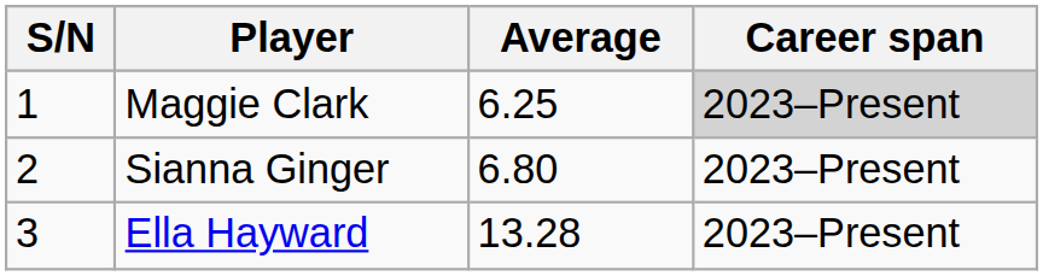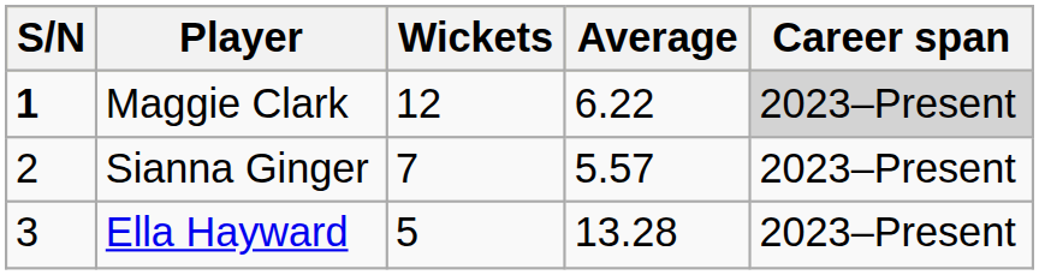 <table class="wikitable"  style="width: 400px;">
 <tr bgcolor=#bdb76b>
 <th>S/N</th>
 <th>Player</th>
+<th>Wickets</th>
 <th>Average</th>
 <th>Career span</th>
 </tr>
 <tr>
-<td>1</td>
+<td><strong>1</strong></td>
 <td>Maggie Clark</td>
-<td>6.25</td>
+<td>12</td>
+<td>6.22</td>
 <td style="background: lightgrey;">2023–Present</td>
 </tr>
 <tr>
 <td>2</td>
 <td>Sianna Ginger</td>
-<td>6.80</td>
+<td>7</td>
+<td>5.57</td>
 <td>2023–Present</td>
 </tr>
 <tr>
 <td>3</td>
 <td><a href='#'>Ella Hayward</a></td>
+<td>5</td>
 <td>13.28</td>
 <td>2023–Present</td>
 </tr>
 </table>
